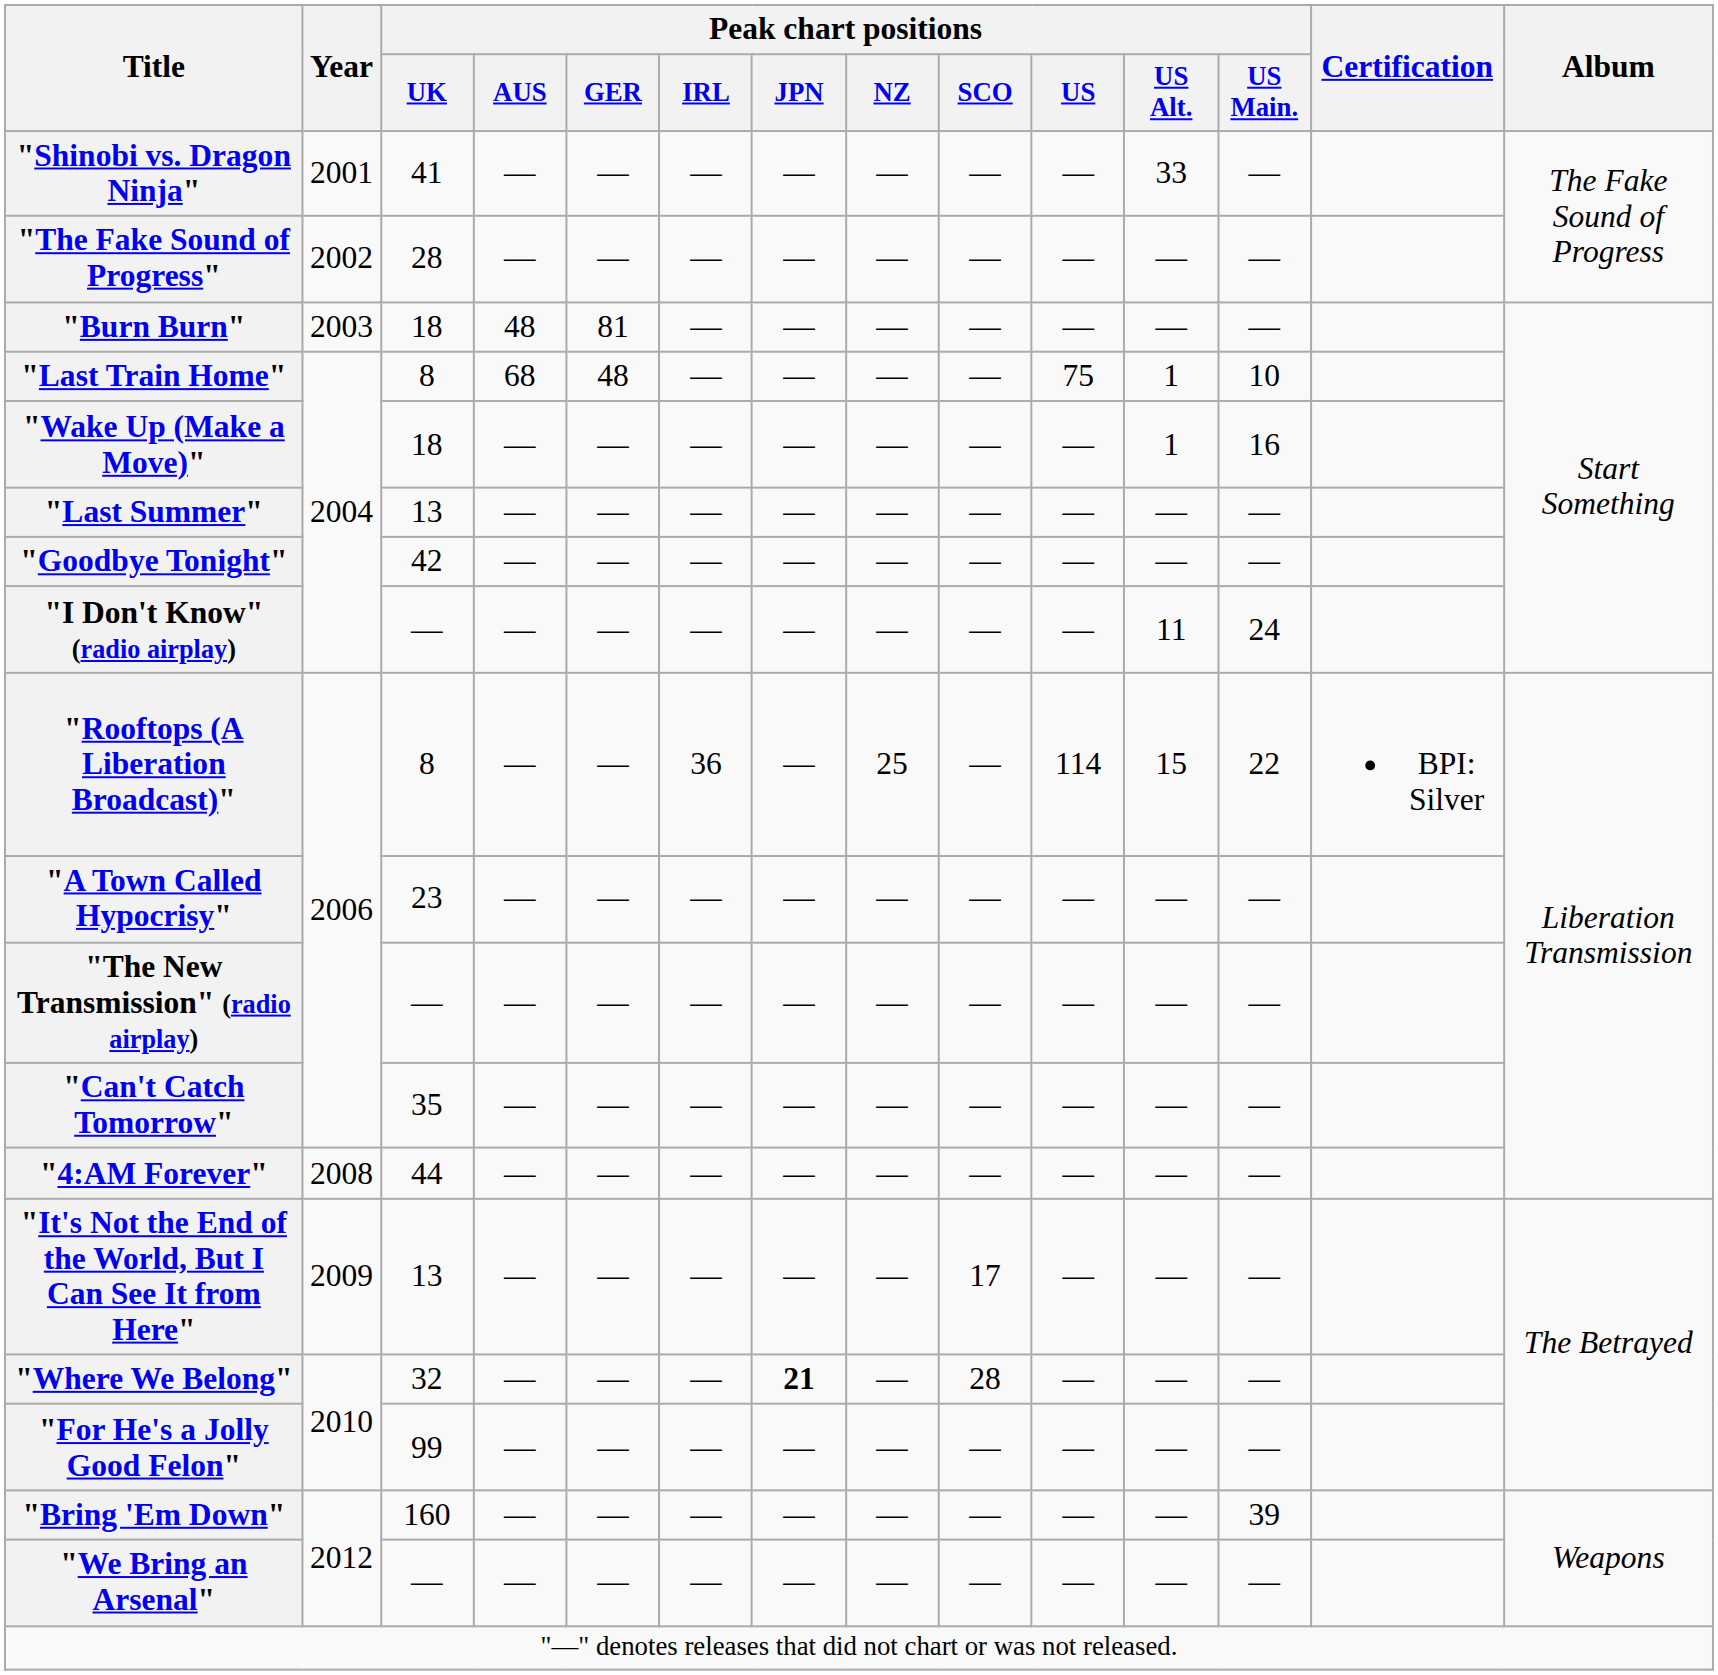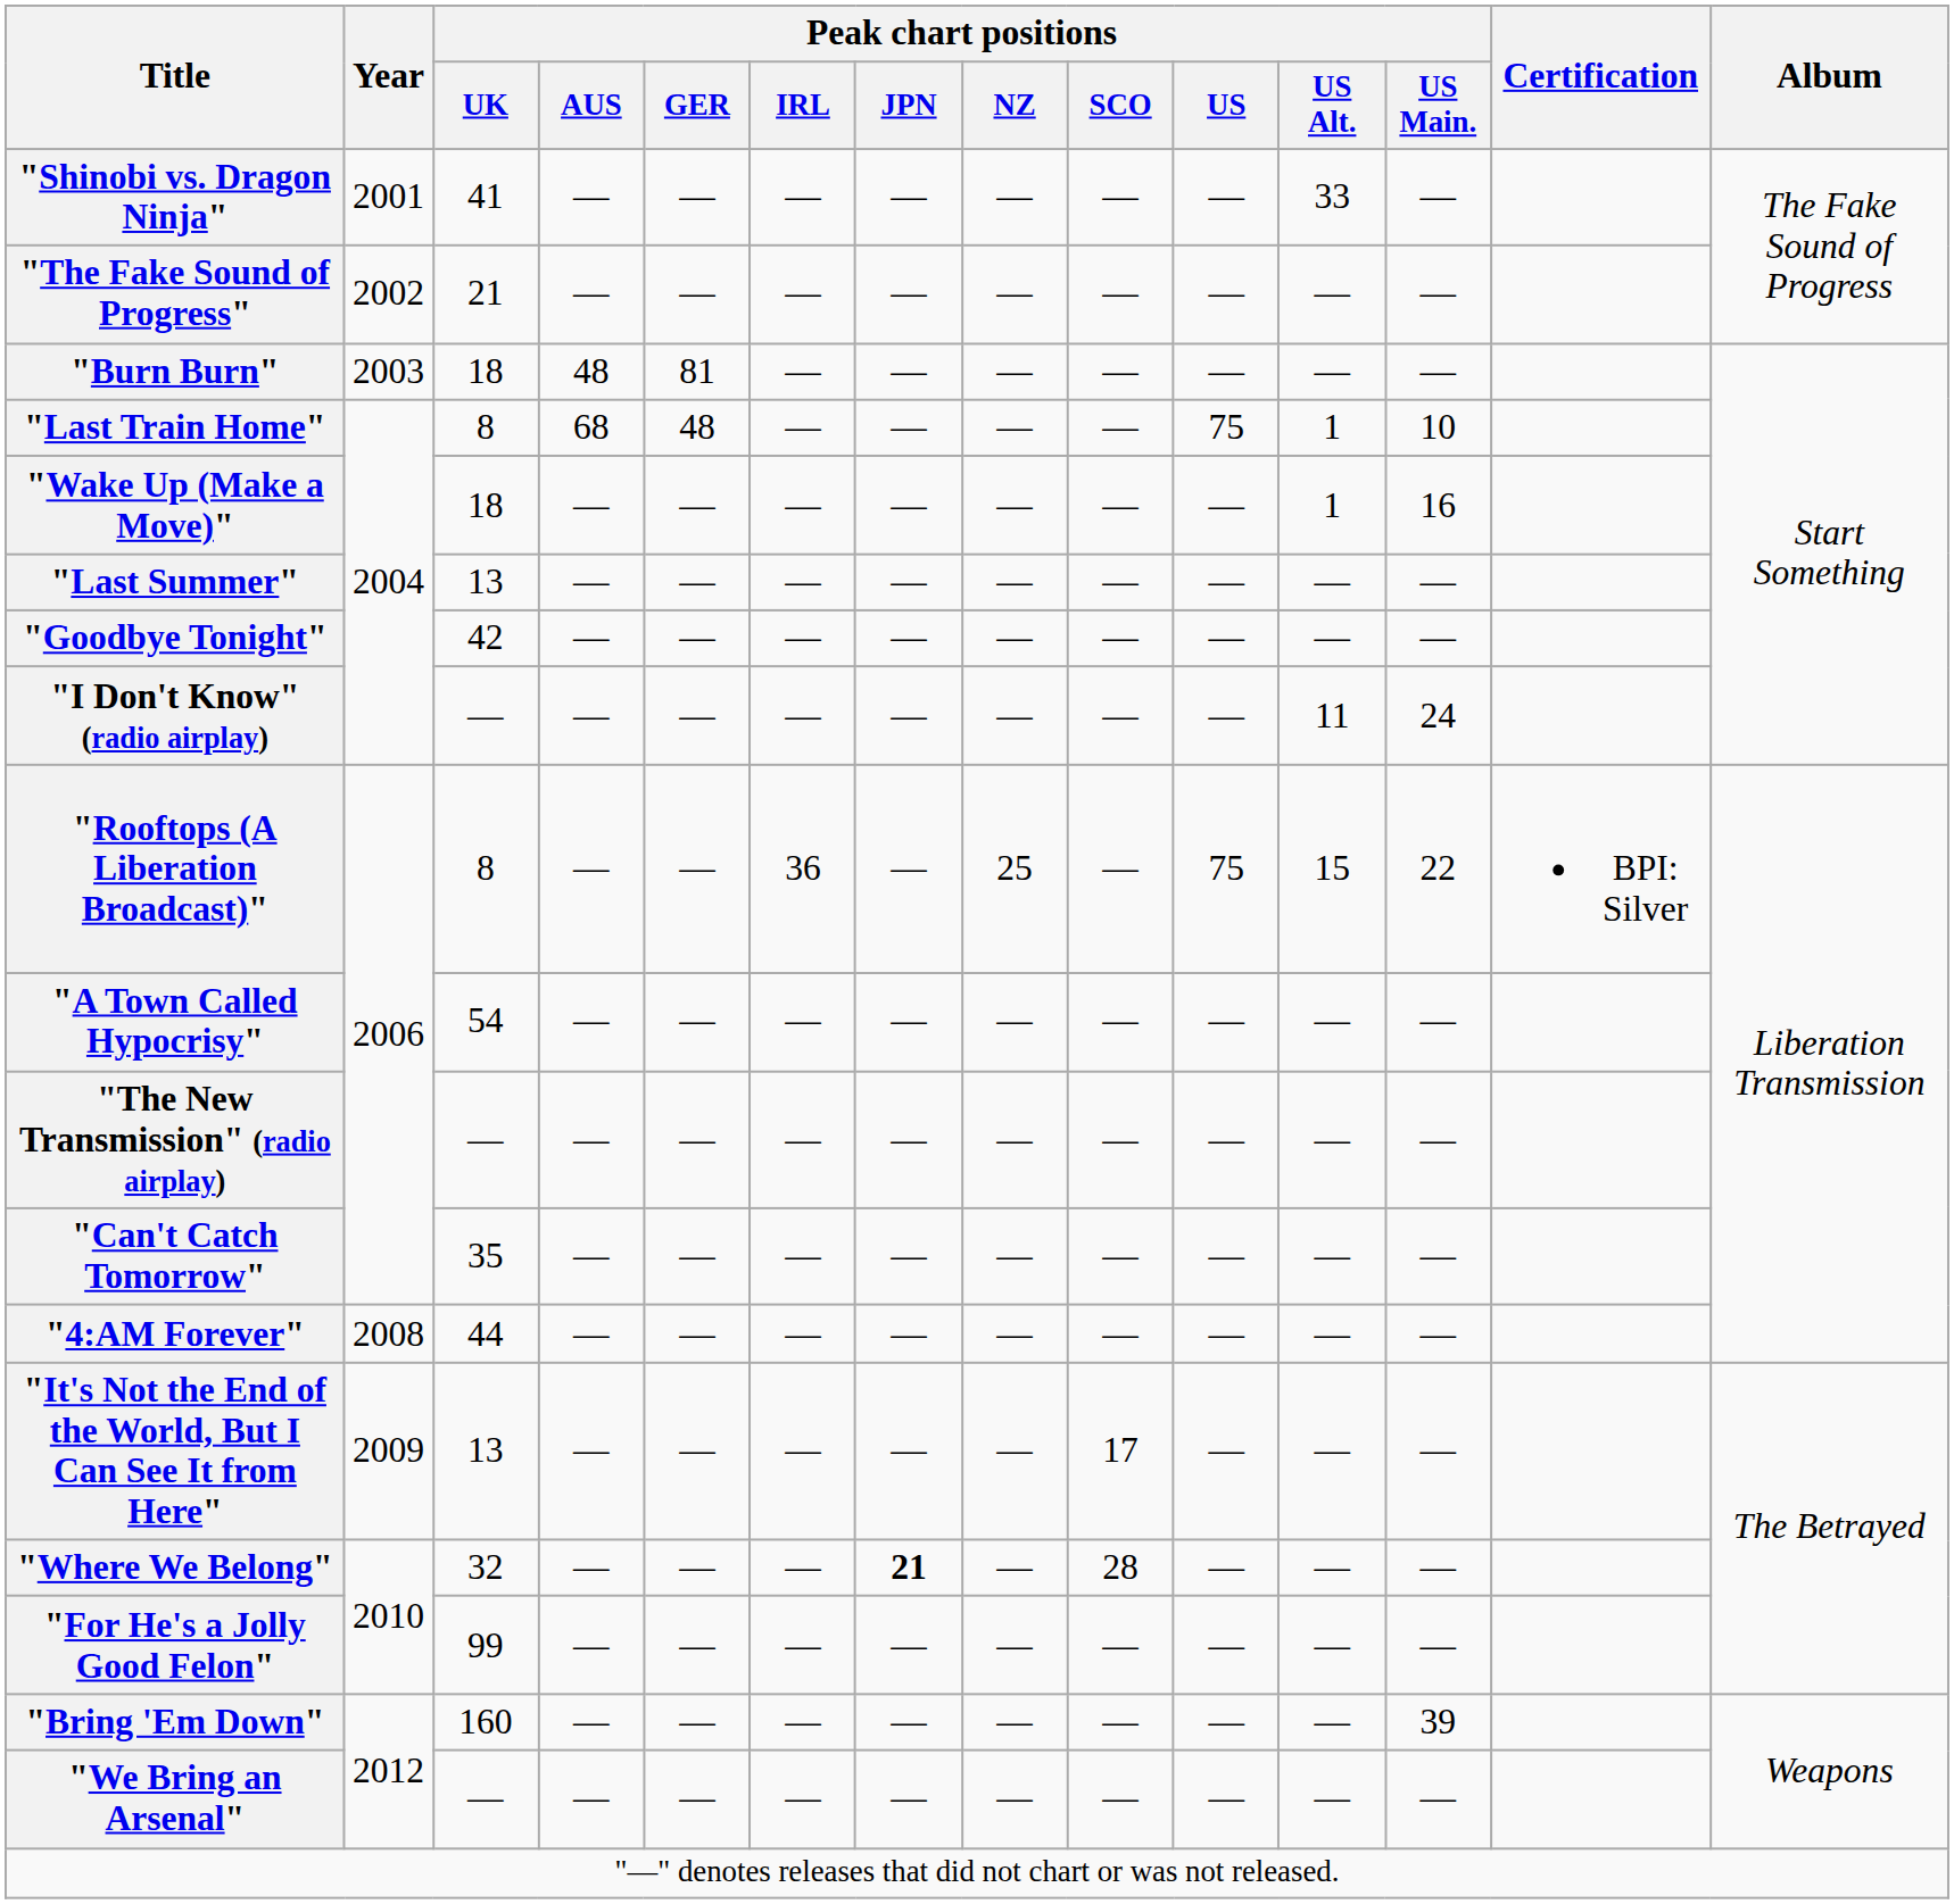 <table class="wikitable plainrowheaders" style=text-align:center;>
 <tr>
 <th rowspan="2">Title</th>
 <th rowspan="2">Year</th>
 <th colspan="10">Peak chart positions</th>
 <th rowspan="2"><a href='#'>Certification</a></th>
 <th rowspan="2">Album</th>
 </tr>
 <tr>
 <th style="width:3em;font-size:85%"><a href='#'>UK</a><br></th>
 <th style="width:3em;font-size:85%"><a href='#'>AUS</a><br></th>
 <th style="width:3em;font-size:85%"><a href='#'>GER</a><br></th>
 <th style="width:3em;font-size:85%"><a href='#'>IRL</a><br></th>
 <th style="width:3em;font-size:85%"><a href='#'>JPN</a><br></th>
 <th style="width:3em;font-size:85%"><a href='#'>NZ</a><br></th>
 <th style="width:3em;font-size:85%"><a href='#'>SCO</a><br></th>
 <th style="width:3em;font-size:85%"><a href='#'>US</a><br></th>
 <th style="width:3em;font-size:85%"><a href='#'>US<br>Alt.</a><br></th>
 <th style="width:3em;font-size:85%"><a href='#'>US<br>Main.</a><br></th>
 </tr>
 <tr>
 <th scope="row">"<a href='#'>Shinobi vs. Dragon Ninja</a>"</th>
 <td>2001</td>
 <td>41</td>
 <td>—</td>
 <td>—</td>
 <td>—</td>
 <td>—</td>
 <td>—</td>
 <td>—</td>
 <td>—</td>
 <td>33</td>
 <td>—</td>
 <td></td>
 <td rowspan="2"><em>The Fake Sound of Progress</em></td>
 </tr>
 <tr>
 <th scope="row">"<a href='#'>The Fake Sound of Progress</a>"</th>
 <td>2002</td>
-<td>28</td>
+<td>21</td>
 <td>—</td>
 <td>—</td>
 <td>—</td>
 <td>—</td>
 <td>—</td>
 <td>—</td>
 <td>—</td>
 <td>—</td>
 <td>—</td>
 <td></td>
 </tr>
 <tr>
 <th scope="row">"<a href='#'>Burn Burn</a>"</th>
 <td>2003</td>
 <td>18</td>
 <td>48</td>
 <td>81</td>
 <td>—</td>
 <td>—</td>
 <td>—</td>
 <td>—</td>
 <td>—</td>
 <td>—</td>
 <td>—</td>
 <td></td>
 <td rowspan="6"><em>Start Something</em></td>
 </tr>
 <tr>
 <th scope="row">"<a href='#'>Last Train Home</a>"</th>
 <td rowspan="5">2004</td>
 <td>8</td>
 <td>68</td>
 <td>48</td>
 <td>—</td>
 <td>—</td>
 <td>—</td>
 <td>—</td>
 <td>75</td>
 <td>1</td>
 <td>10</td>
 <td></td>
 </tr>
 <tr>
 <th scope="row">"<a href='#'>Wake Up (Make a Move)</a>"</th>
 <td>18</td>
 <td>—</td>
 <td>—</td>
 <td>—</td>
 <td>—</td>
 <td>—</td>
 <td>—</td>
 <td>—</td>
 <td>1</td>
 <td>16</td>
 <td></td>
 </tr>
 <tr>
 <th scope="row">"<a href='#'>Last Summer</a>"</th>
 <td>13</td>
 <td>—</td>
 <td>—</td>
 <td>—</td>
 <td>—</td>
 <td>—</td>
 <td>—</td>
 <td>—</td>
 <td>—</td>
 <td>—</td>
 <td></td>
 </tr>
 <tr>
 <th scope="row">"<a href='#'>Goodbye Tonight</a>"</th>
 <td>42</td>
 <td>—</td>
 <td>—</td>
 <td>—</td>
 <td>—</td>
 <td>—</td>
 <td>—</td>
 <td>—</td>
 <td>—</td>
 <td>—</td>
 <td></td>
 </tr>
 <tr>
 <th scope="row">"I Don't Know" <small>(<a href='#'>radio airplay</a>)</small></th>
 <td>—</td>
 <td>—</td>
 <td>—</td>
 <td>—</td>
 <td>—</td>
 <td>—</td>
 <td>—</td>
 <td>—</td>
 <td>11</td>
 <td>24</td>
 <td></td>
 </tr>
 <tr>
 <th scope="row">"<a href='#'>Rooftops (A Liberation Broadcast)</a>"</th>
 <td rowspan="4">2006</td>
 <td>8</td>
 <td>—</td>
 <td>—</td>
 <td>36</td>
 <td>—</td>
 <td>25</td>
 <td>—</td>
-<td>114</td>
+<td>75</td>
 <td>15</td>
 <td>22</td>
 <td><br><ul><li>BPI: Silver</li></ul></td>
 <td rowspan="5"><em>Liberation Transmission</em></td>
 </tr>
 <tr>
 <th scope="row">"<a href='#'>A Town Called Hypocrisy</a>"</th>
-<td>23</td>
+<td>54</td>
 <td>—</td>
 <td>—</td>
 <td>—</td>
 <td>—</td>
 <td>—</td>
 <td>—</td>
 <td>—</td>
 <td>—</td>
 <td>—</td>
 <td></td>
 </tr>
 <tr>
 <th scope="row">"The New Transmission"  <small>(<a href='#'>radio airplay</a>)</small></th>
 <td>—</td>
 <td>—</td>
 <td>—</td>
 <td>—</td>
 <td>—</td>
 <td>—</td>
 <td>—</td>
 <td>—</td>
 <td>—</td>
 <td>—</td>
 <td></td>
 </tr>
 <tr>
 <th scope="row">"<a href='#'>Can't Catch Tomorrow</a>"</th>
 <td>35</td>
 <td>—</td>
 <td>—</td>
 <td>—</td>
 <td>—</td>
 <td>—</td>
 <td>—</td>
 <td>—</td>
 <td>—</td>
 <td>—</td>
 <td></td>
 </tr>
 <tr>
 <th scope="row">"<a href='#'>4:AM Forever</a>"</th>
 <td>2008</td>
 <td>44</td>
 <td>—</td>
 <td>—</td>
 <td>—</td>
 <td>—</td>
 <td>—</td>
 <td>—</td>
 <td>—</td>
 <td>—</td>
 <td>—</td>
 <td></td>
 </tr>
 <tr>
 <th scope="row">"<a href='#'>It's Not the End of the World, But I Can See It from Here</a>"</th>
 <td>2009</td>
 <td>13</td>
 <td>—</td>
 <td>—</td>
 <td>—</td>
 <td>—</td>
 <td>—</td>
 <td>17</td>
 <td>—</td>
 <td>—</td>
 <td>—</td>
 <td></td>
 <td rowspan="3"><em>The Betrayed</em></td>
 </tr>
 <tr>
 <th scope="row">"<a href='#'>Where We Belong</a>"</th>
 <td rowspan="2">2010</td>
 <td>32</td>
 <td>—</td>
 <td>—</td>
 <td>—</td>
 <td><strong>21</strong></td>
 <td>—</td>
 <td>28</td>
 <td>—</td>
 <td>—</td>
 <td>—</td>
 <td></td>
 </tr>
 <tr>
 <th scope="row">"<a href='#'>For He's a Jolly Good Felon</a>"</th>
 <td>99</td>
 <td>—</td>
 <td>—</td>
 <td>—</td>
 <td>—</td>
 <td>—</td>
 <td>—</td>
 <td>—</td>
 <td>—</td>
 <td>—</td>
 <td></td>
 </tr>
 <tr>
 <th scope="row">"<a href='#'>Bring 'Em Down</a>"</th>
 <td rowspan="2">2012</td>
 <td>160</td>
 <td>—</td>
 <td>—</td>
 <td>—</td>
 <td>—</td>
 <td>—</td>
 <td>—</td>
 <td>—</td>
 <td>—</td>
 <td>39</td>
 <td></td>
 <td rowspan="2"><em>Weapons</em></td>
 </tr>
 <tr>
 <th scope="row">"<a href='#'>We Bring an Arsenal</a>"</th>
 <td>—</td>
 <td>—</td>
 <td>—</td>
 <td>—</td>
 <td>—</td>
 <td>—</td>
 <td>—</td>
 <td>—</td>
 <td>—</td>
 <td>—</td>
 <td></td>
 </tr>
 <tr>
 <td colspan="15" style="font-size: 85%">"—" denotes releases that did not chart or was not released.</td>
 </tr>
 </table>
